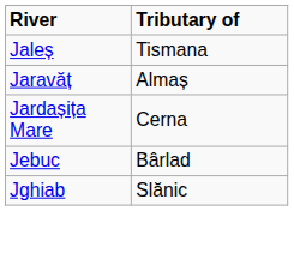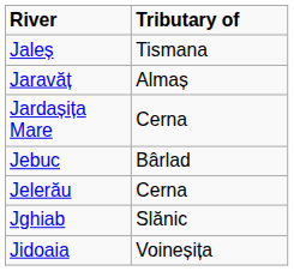 <table class="wikitable">
 <tr>
 <td width="100pt"><strong>River</strong></td>
 <td width="125pt"><strong>Tributary of</strong></td>
 </tr>
 <tr>
 <td><a href='#'>Jaleș</a></td>
 <td>Tismana</td>
 </tr>
 <tr>
 <td><a href='#'>Jaravăț</a></td>
 <td>Almaș</td>
 </tr>
 <tr>
 <td><a href='#'>Jardașița Mare</a></td>
 <td>Cerna</td>
 </tr>
 <tr>
 <td><a href='#'>Jebuc</a></td>
 <td>Bârlad</td>
 </tr>
 <tr>
+<td><a href='#'>Jelerău</a></td>
+<td>Cerna</td>
+</tr>
+<tr>
 <td><a href='#'>Jghiab</a></td>
 <td>Slănic</td>
 </tr>
+<tr>
+<td><a href='#'>Jidoaia</a></td>
+<td>Voineșița</td>
+</tr>
 </table>
